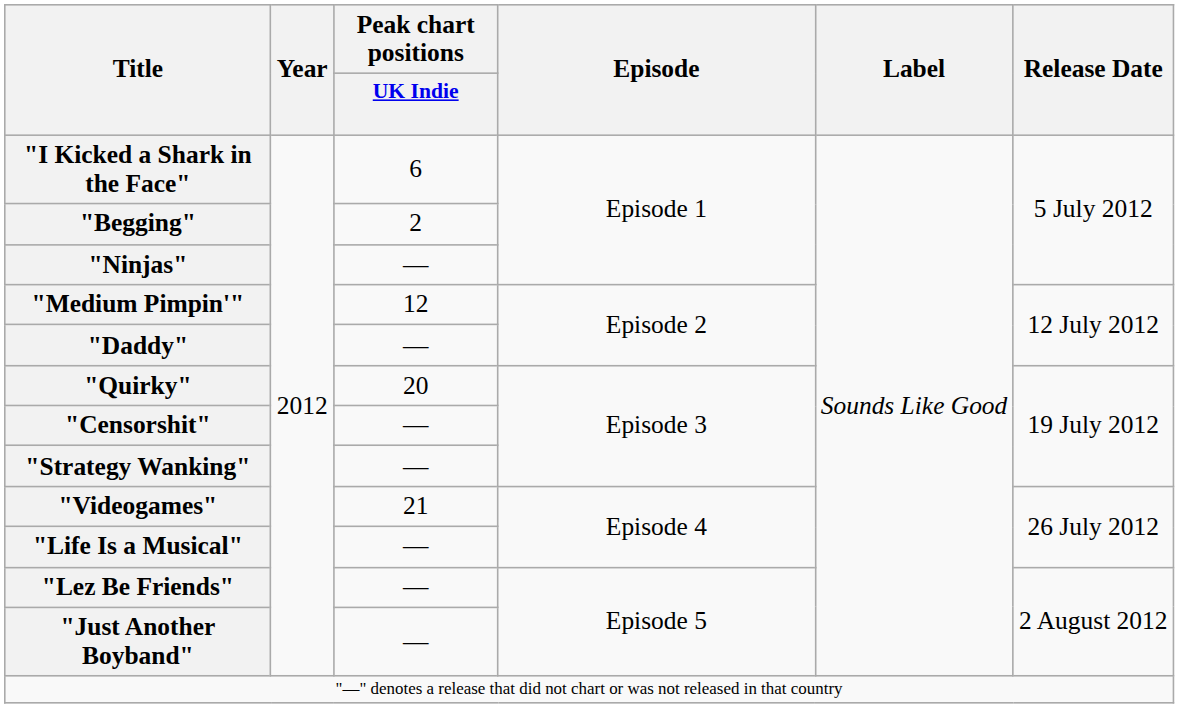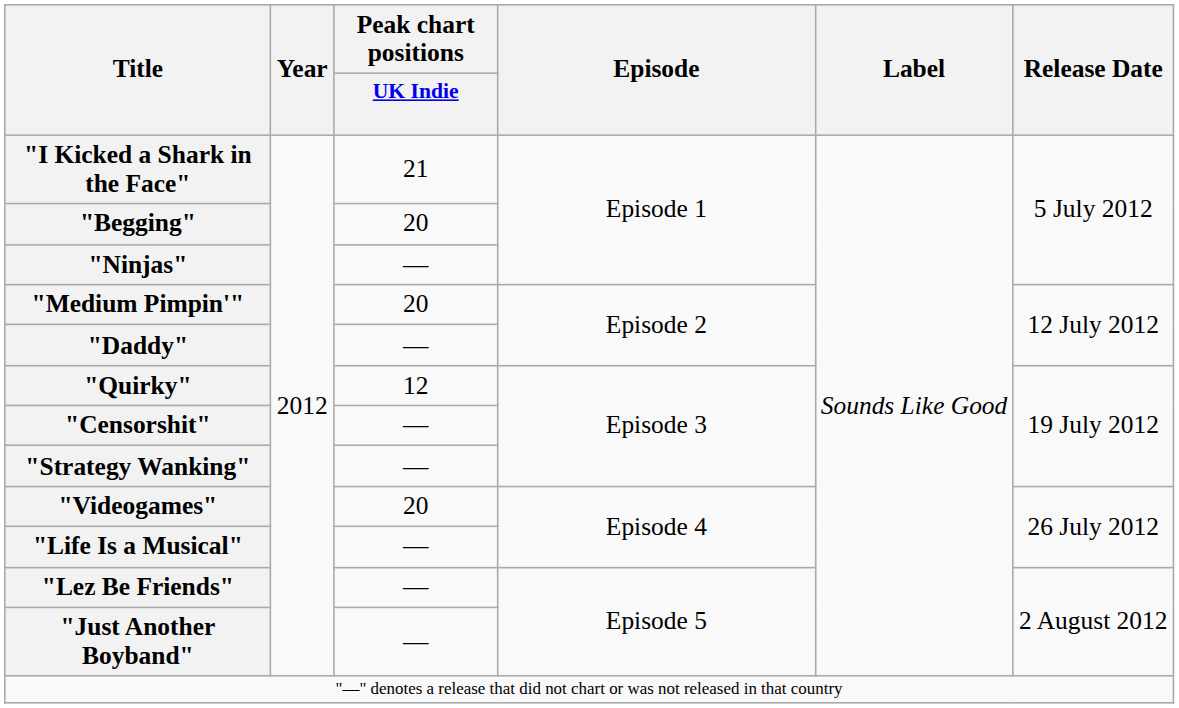 <table class="wikitable plainrowheaders" style="text-align:center;">
 <tr>
 <th scope="col" rowspan="2" style="width:10em;">Title</th>
 <th scope="col" rowspan="2">Year</th>
 <th scope="col" style="width:6em;">Peak chart positions</th>
 <th scope="col" rowspan="2" style="width:12em;">Episode</th>
 <th scope="col" rowspan="2">Label</th>
 <th scope="col" rowspan="2">Release Date</th>
 </tr>
 <tr>
 <th scope="col" style="width:3em;font-size:85%;"><a href='#'>UK Indie</a><br><br></th>
 </tr>
 <tr>
 <th scope="row">"I Kicked a Shark in the Face"</th>
 <td rowspan="12">2012</td>
-<td>6</td>
+<td>21</td>
 <td rowspan="3">Episode 1</td>
 <td rowspan="12"><em>Sounds Like Good</em></td>
 <td rowspan="3">5 July 2012</td>
 </tr>
 <tr>
 <th scope="row">"Begging"</th>
-<td>2</td>
+<td>20</td>
 </tr>
 <tr>
 <th scope="row">"Ninjas"</th>
 <td>—</td>
 </tr>
 <tr>
 <th scope="row">"Medium Pimpin'"</th>
-<td>12</td>
+<td>20</td>
 <td rowspan="2">Episode 2</td>
 <td rowspan="2">12 July 2012</td>
 </tr>
 <tr>
 <th scope="row">"Daddy"</th>
 <td>—</td>
 </tr>
 <tr>
 <th scope="row">"Quirky"</th>
-<td>20</td>
+<td>12</td>
 <td rowspan="3">Episode 3</td>
 <td rowspan="3">19 July 2012</td>
 </tr>
 <tr>
 <th scope="row">"Censorshit"</th>
 <td>—</td>
 </tr>
 <tr>
 <th scope="row">"Strategy Wanking"</th>
 <td>—</td>
 </tr>
 <tr>
 <th scope="row">"Videogames"</th>
-<td>21</td>
+<td>20</td>
 <td rowspan="2">Episode 4</td>
 <td rowspan="2">26 July 2012</td>
 </tr>
 <tr>
 <th scope="row">"Life Is a Musical"</th>
 <td>—</td>
 </tr>
 <tr>
 <th scope="row">"Lez Be Friends"</th>
 <td>—</td>
 <td rowspan="2">Episode 5</td>
 <td rowspan="2">2 August 2012</td>
 </tr>
 <tr>
 <th scope="row">"Just Another Boyband"</th>
 <td>—</td>
 </tr>
 <tr>
 <td style="text-align:center; font-size:8pt;" colspan=6 align=center>"—" denotes a release that did not chart or was not released in that country</td>
 </tr>
 </table>
